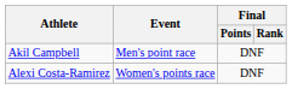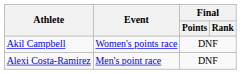 <table class="wikitable" style="font-size:90%;">
 <tr>
 <th rowspan=2>Athlete</th>
 <th rowspan=2>Event</th>
 <th colspan=2>Final</th>
 </tr>
 <tr style="font-size:95%">
 <th>Points</th>
 <th>Rank</th>
 </tr>
 <tr align=center>
 <td align=left><a href='#'>Akil Campbell</a></td>
-<td align=left rowspan=1><a href='#'>Men's point race</a></td>
+<td align=left rowspan=1><a href='#'>Women's points race</a></td>
 <td colspan=2>DNF</td>
 </tr>
 <tr align=center>
 <td align=left><a href='#'>Alexi Costa-Ramirez</a></td>
-<td align=left rowspan=1><a href='#'>Women's points race</a></td>
+<td align=left rowspan=1><a href='#'>Men's point race</a></td>
 <td colspan=2>DNF</td>
 </tr>
 </table>
